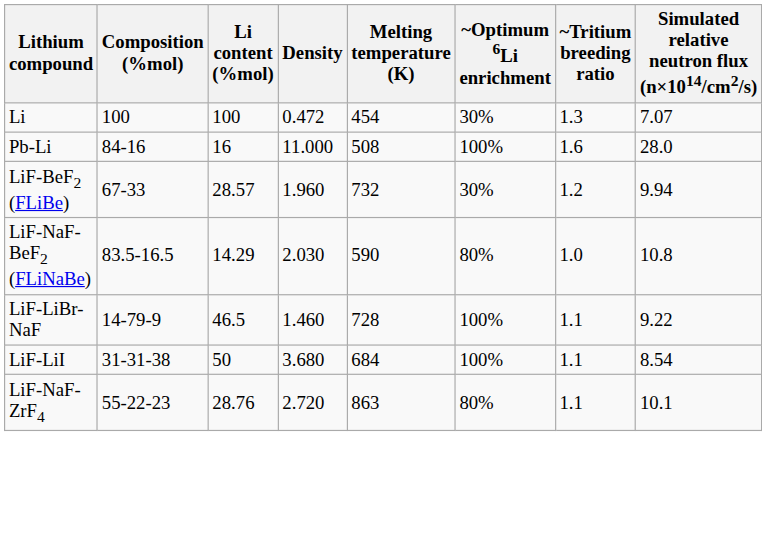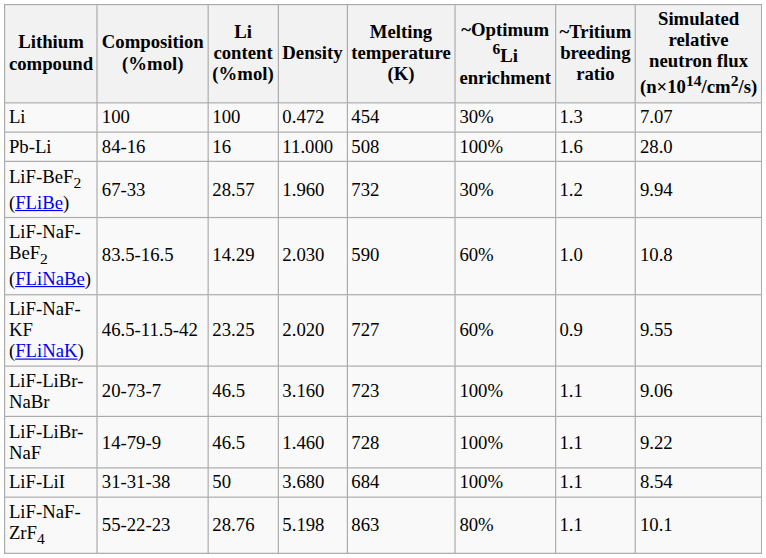 <table class="wikitable sortable">
 <tr>
 <th>Lithium compound</th>
 <th>Composition<br>(%mol)</th>
 <th>Li content<br>(%mol)</th>
 <th>Density</th>
 <th>Melting<br>temperature (K)</th>
 <th>~Optimum <sup>6</sup>Li<br>enrichment</th>
 <th>~Tritium<br>breeding ratio</th>
 <th>Simulated relative<br>neutron flux (n×10<sup>14</sup>/cm<sup>2</sup>/s)</th>
 </tr>
 <tr>
 <td>Li</td>
 <td>100</td>
 <td>100</td>
 <td>0.472</td>
 <td>454</td>
 <td>30%</td>
 <td>1.3</td>
 <td>7.07</td>
 </tr>
 <tr>
 <td>Pb-Li</td>
 <td>84-16</td>
 <td>16</td>
 <td>11.000</td>
 <td>508</td>
 <td>100%</td>
 <td>1.6</td>
 <td>28.0</td>
 </tr>
 <tr>
 <td>LiF-BeF<sub>2</sub> (<a href='#'>FLiBe</a>)</td>
 <td>67-33</td>
 <td>28.57</td>
 <td>1.960</td>
 <td>732</td>
 <td>30%</td>
 <td>1.2</td>
 <td>9.94</td>
 </tr>
 <tr>
 <td>LiF-NaF-BeF<sub>2</sub> (<a href='#'>FLiNaBe</a>)</td>
 <td>83.5-16.5</td>
 <td>14.29</td>
 <td>2.030</td>
 <td>590</td>
-<td>80%</td>
+<td>60%</td>
 <td>1.0</td>
 <td>10.8</td>
+</tr>
+<tr>
+<td>LiF-NaF-KF (<a href='#'>FLiNaK</a>)</td>
+<td>46.5-11.5-42</td>
+<td>23.25</td>
+<td>2.020</td>
+<td>727</td>
+<td>60%</td>
+<td>0.9</td>
+<td>9.55</td>
+</tr>
+<tr>
+<td>LiF-LiBr-NaBr</td>
+<td>20-73-7</td>
+<td>46.5</td>
+<td>3.160</td>
+<td>723</td>
+<td>100%</td>
+<td>1.1</td>
+<td>9.06</td>
 </tr>
 <tr>
 <td>LiF-LiBr-NaF</td>
 <td>14-79-9</td>
 <td>46.5</td>
 <td>1.460</td>
 <td>728</td>
 <td>100%</td>
 <td>1.1</td>
 <td>9.22</td>
 </tr>
 <tr>
 <td>LiF-LiI</td>
 <td>31-31-38</td>
 <td>50</td>
 <td>3.680</td>
 <td>684</td>
 <td>100%</td>
 <td>1.1</td>
 <td>8.54</td>
 </tr>
 <tr>
 <td>LiF-NaF-ZrF<sub>4</sub></td>
 <td>55-22-23</td>
 <td>28.76</td>
-<td>2.720</td>
+<td>5.198</td>
 <td>863</td>
 <td>80%</td>
 <td>1.1</td>
 <td>10.1</td>
 </tr>
 </table>
